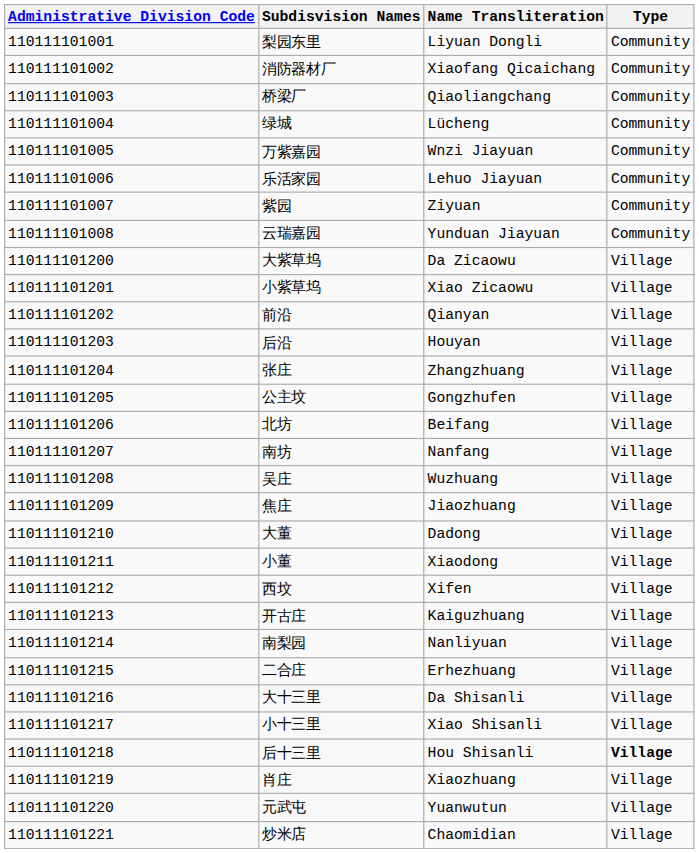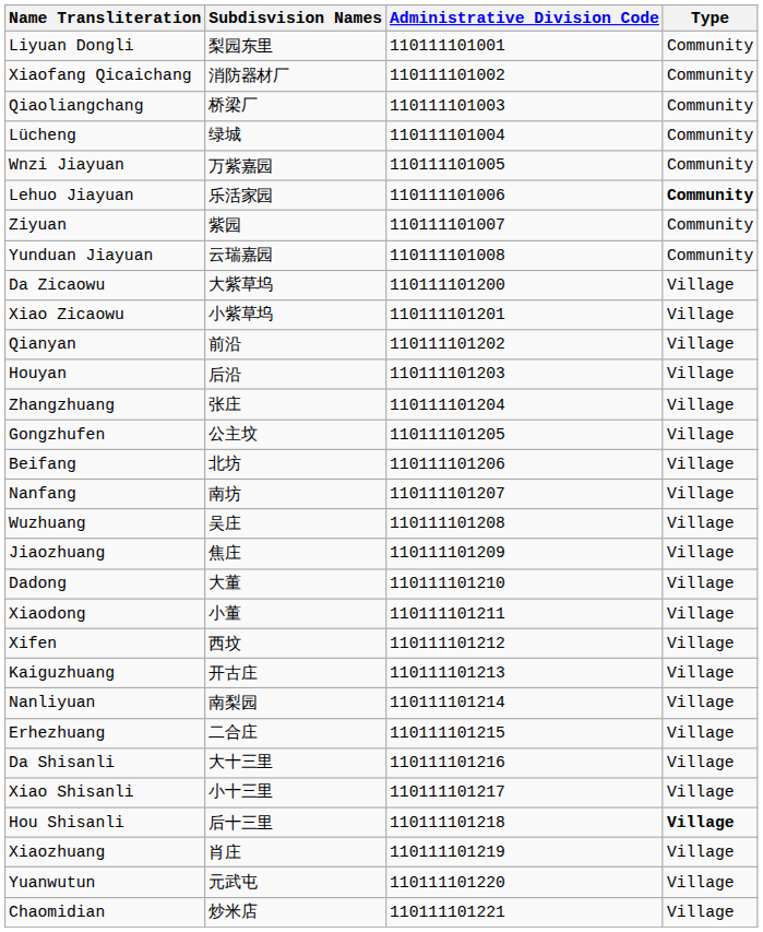 <table class="wikitable sortable">
 <tr>
+<th>Name Transliteration</th>
+<th>Subdisvision Names</th>
 <th><a href='#'>Administrative Division Code</a></th>
-<th>Subdisvision Names</th>
-<th>Name Transliteration</th>
 <th>Type</th>
 </tr>
 <tr>
+<td>Liyuan Dongli</td>
+<td>梨园东里</td>
 <td>110111101001</td>
-<td>梨园东里</td>
-<td>Liyuan Dongli</td>
 <td>Community</td>
 </tr>
 <tr>
+<td>Xiaofang Qicaichang</td>
+<td>消防器材厂</td>
 <td>110111101002</td>
-<td>消防器材厂</td>
-<td>Xiaofang Qicaichang</td>
 <td>Community</td>
 </tr>
 <tr>
+<td>Qiaoliangchang</td>
+<td>桥梁厂</td>
 <td>110111101003</td>
-<td>桥梁厂</td>
-<td>Qiaoliangchang</td>
 <td>Community</td>
 </tr>
 <tr>
+<td>Lücheng</td>
+<td>绿城</td>
 <td>110111101004</td>
-<td>绿城</td>
-<td>Lücheng</td>
 <td>Community</td>
 </tr>
 <tr>
+<td>Wnzi Jiayuan</td>
+<td>万紫嘉园</td>
 <td>110111101005</td>
-<td>万紫嘉园</td>
-<td>Wnzi Jiayuan</td>
 <td>Community</td>
 </tr>
 <tr>
+<td>Lehuo Jiayuan</td>
+<td>乐活家园</td>
 <td>110111101006</td>
-<td>乐活家园</td>
-<td>Lehuo Jiayuan</td>
+<td><strong>Community</strong></td>
+</tr>
+<tr>
+<td>Ziyuan</td>
+<td>紫园</td>
+<td>110111101007</td>
 <td>Community</td>
 </tr>
 <tr>
-<td>110111101007</td>
-<td>紫园</td>
-<td>Ziyuan</td>
+<td>Yunduan Jiayuan</td>
+<td>云瑞嘉园</td>
+<td>110111101008</td>
 <td>Community</td>
 </tr>
 <tr>
-<td>110111101008</td>
-<td>云瑞嘉园</td>
-<td>Yunduan Jiayuan</td>
-<td>Community</td>
-</tr>
-<tr>
+<td>Da Zicaowu</td>
+<td>大紫草坞</td>
 <td>110111101200</td>
-<td>大紫草坞</td>
-<td>Da Zicaowu</td>
 <td>Village</td>
 </tr>
 <tr>
+<td>Xiao Zicaowu</td>
+<td>小紫草坞</td>
 <td>110111101201</td>
-<td>小紫草坞</td>
-<td>Xiao Zicaowu</td>
 <td>Village</td>
 </tr>
 <tr>
+<td>Qianyan</td>
+<td>前沿</td>
 <td>110111101202</td>
-<td>前沿</td>
-<td>Qianyan</td>
 <td>Village</td>
 </tr>
 <tr>
+<td>Houyan</td>
+<td>后沿</td>
 <td>110111101203</td>
-<td>后沿</td>
-<td>Houyan</td>
 <td>Village</td>
 </tr>
 <tr>
+<td>Zhangzhuang</td>
+<td>张庄</td>
 <td>110111101204</td>
-<td>张庄</td>
-<td>Zhangzhuang</td>
 <td>Village</td>
 </tr>
 <tr>
+<td>Gongzhufen</td>
+<td>公主坟</td>
 <td>110111101205</td>
-<td>公主坟</td>
-<td>Gongzhufen</td>
 <td>Village</td>
 </tr>
 <tr>
+<td>Beifang</td>
+<td>北坊</td>
 <td>110111101206</td>
-<td>北坊</td>
-<td>Beifang</td>
 <td>Village</td>
 </tr>
 <tr>
+<td>Nanfang</td>
+<td>南坊</td>
 <td>110111101207</td>
-<td>南坊</td>
-<td>Nanfang</td>
 <td>Village</td>
 </tr>
 <tr>
+<td>Wuzhuang</td>
+<td>吴庄</td>
 <td>110111101208</td>
-<td>吴庄</td>
-<td>Wuzhuang</td>
 <td>Village</td>
 </tr>
 <tr>
+<td>Jiaozhuang</td>
+<td>焦庄</td>
 <td>110111101209</td>
-<td>焦庄</td>
-<td>Jiaozhuang</td>
 <td>Village</td>
 </tr>
 <tr>
+<td>Dadong</td>
+<td>大董</td>
 <td>110111101210</td>
-<td>大董</td>
-<td>Dadong</td>
 <td>Village</td>
 </tr>
 <tr>
+<td>Xiaodong</td>
+<td>小董</td>
 <td>110111101211</td>
-<td>小董</td>
-<td>Xiaodong</td>
 <td>Village</td>
 </tr>
 <tr>
+<td>Xifen</td>
+<td>西坟</td>
 <td>110111101212</td>
-<td>西坟</td>
-<td>Xifen</td>
 <td>Village</td>
 </tr>
 <tr>
+<td>Kaiguzhuang</td>
+<td>开古庄</td>
 <td>110111101213</td>
-<td>开古庄</td>
-<td>Kaiguzhuang</td>
 <td>Village</td>
 </tr>
 <tr>
+<td>Nanliyuan</td>
+<td>南梨园</td>
 <td>110111101214</td>
-<td>南梨园</td>
-<td>Nanliyuan</td>
 <td>Village</td>
 </tr>
 <tr>
+<td>Erhezhuang</td>
+<td>二合庄</td>
 <td>110111101215</td>
-<td>二合庄</td>
-<td>Erhezhuang</td>
 <td>Village</td>
 </tr>
 <tr>
+<td>Da Shisanli</td>
+<td>大十三里</td>
 <td>110111101216</td>
-<td>大十三里</td>
-<td>Da Shisanli</td>
 <td>Village</td>
 </tr>
 <tr>
+<td>Xiao Shisanli</td>
+<td>小十三里</td>
 <td>110111101217</td>
-<td>小十三里</td>
-<td>Xiao Shisanli</td>
 <td>Village</td>
 </tr>
 <tr>
+<td>Hou Shisanli</td>
+<td>后十三里</td>
 <td>110111101218</td>
-<td>后十三里</td>
-<td>Hou Shisanli</td>
 <td><strong>Village</strong></td>
 </tr>
 <tr>
+<td>Xiaozhuang</td>
+<td>肖庄</td>
 <td>110111101219</td>
-<td>肖庄</td>
-<td>Xiaozhuang</td>
 <td>Village</td>
 </tr>
 <tr>
+<td>Yuanwutun</td>
+<td>元武屯</td>
 <td>110111101220</td>
-<td>元武屯</td>
-<td>Yuanwutun</td>
 <td>Village</td>
 </tr>
 <tr>
+<td>Chaomidian</td>
+<td>炒米店</td>
 <td>110111101221</td>
-<td>炒米店</td>
-<td>Chaomidian</td>
 <td>Village</td>
 </tr>
 </table>
